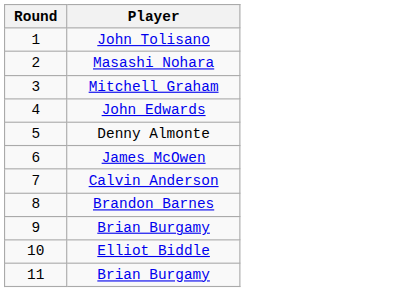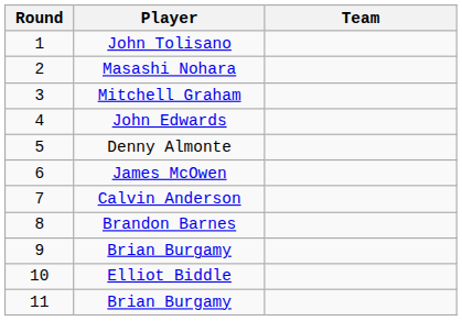 <table class="wikitable" style="text-align:center;">
 <tr>
 <th scope="col" width=50>Round</th>
 <th scope="col" width=150>Player</th>
+<th scope="col" width=150>Team</th>
 </tr>
 <tr>
 <td>1</td>
 <td><a href='#'>John Tolisano</a></td>
+<td></td>
 </tr>
 <tr>
 <td>2</td>
 <td><a href='#'>Masashi Nohara</a></td>
+<td></td>
 </tr>
 <tr>
 <td>3</td>
 <td><a href='#'>Mitchell Graham</a></td>
+<td></td>
 </tr>
 <tr>
 <td>4</td>
 <td><a href='#'>John Edwards</a></td>
+<td></td>
 </tr>
 <tr>
 <td>5</td>
 <td>Denny Almonte</td>
+<td></td>
 </tr>
 <tr>
 <td>6</td>
 <td><a href='#'>James McOwen</a></td>
+<td></td>
 </tr>
 <tr>
 <td>7</td>
 <td><a href='#'>Calvin Anderson</a></td>
+<td></td>
 </tr>
 <tr>
 <td>8</td>
 <td><a href='#'>Brandon Barnes</a></td>
+<td></td>
 </tr>
 <tr>
 <td>9</td>
 <td><a href='#'>Brian Burgamy</a></td>
+<td></td>
 </tr>
 <tr>
 <td>10</td>
 <td><a href='#'>Elliot Biddle</a></td>
+<td></td>
 </tr>
 <tr>
 <td>11</td>
 <td><a href='#'>Brian Burgamy</a></td>
+<td></td>
 </tr>
 </table>
